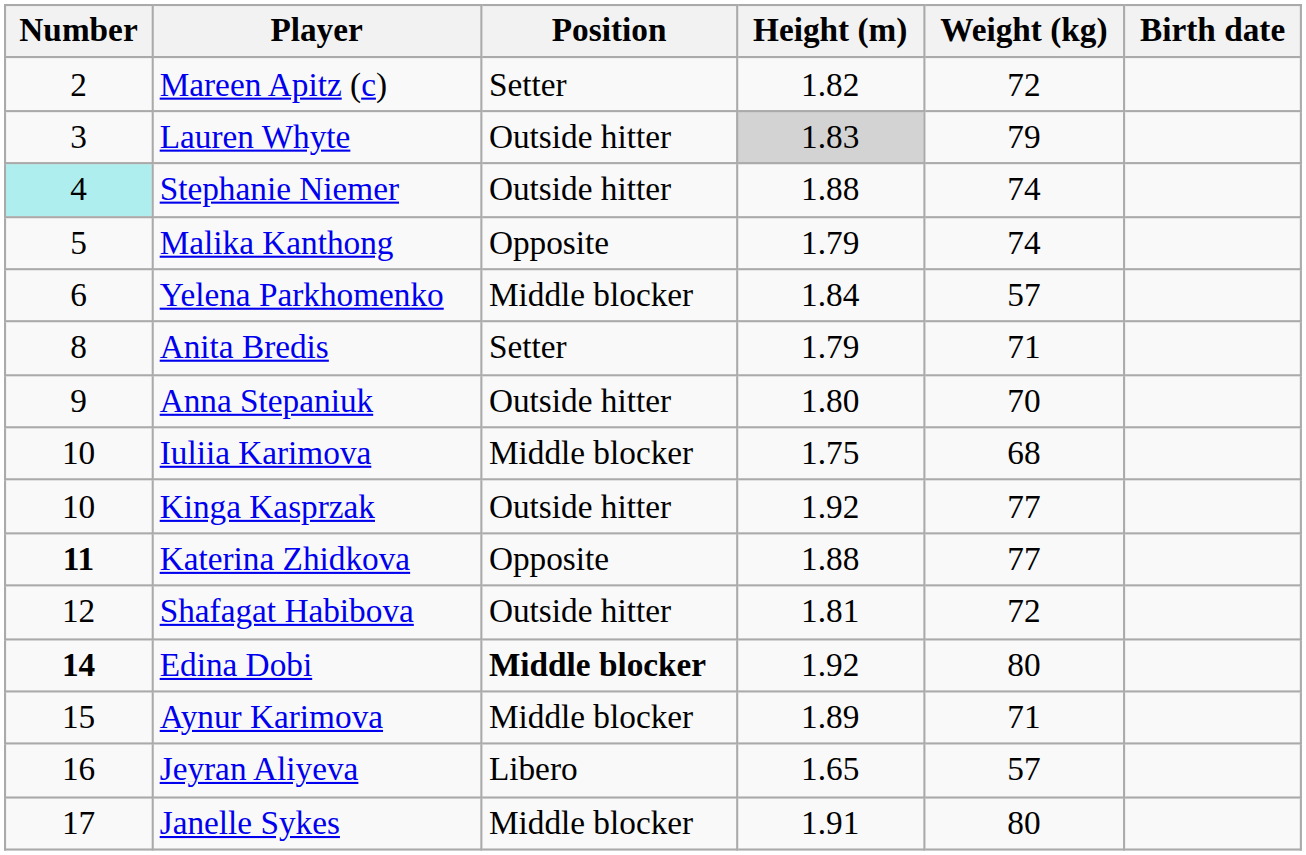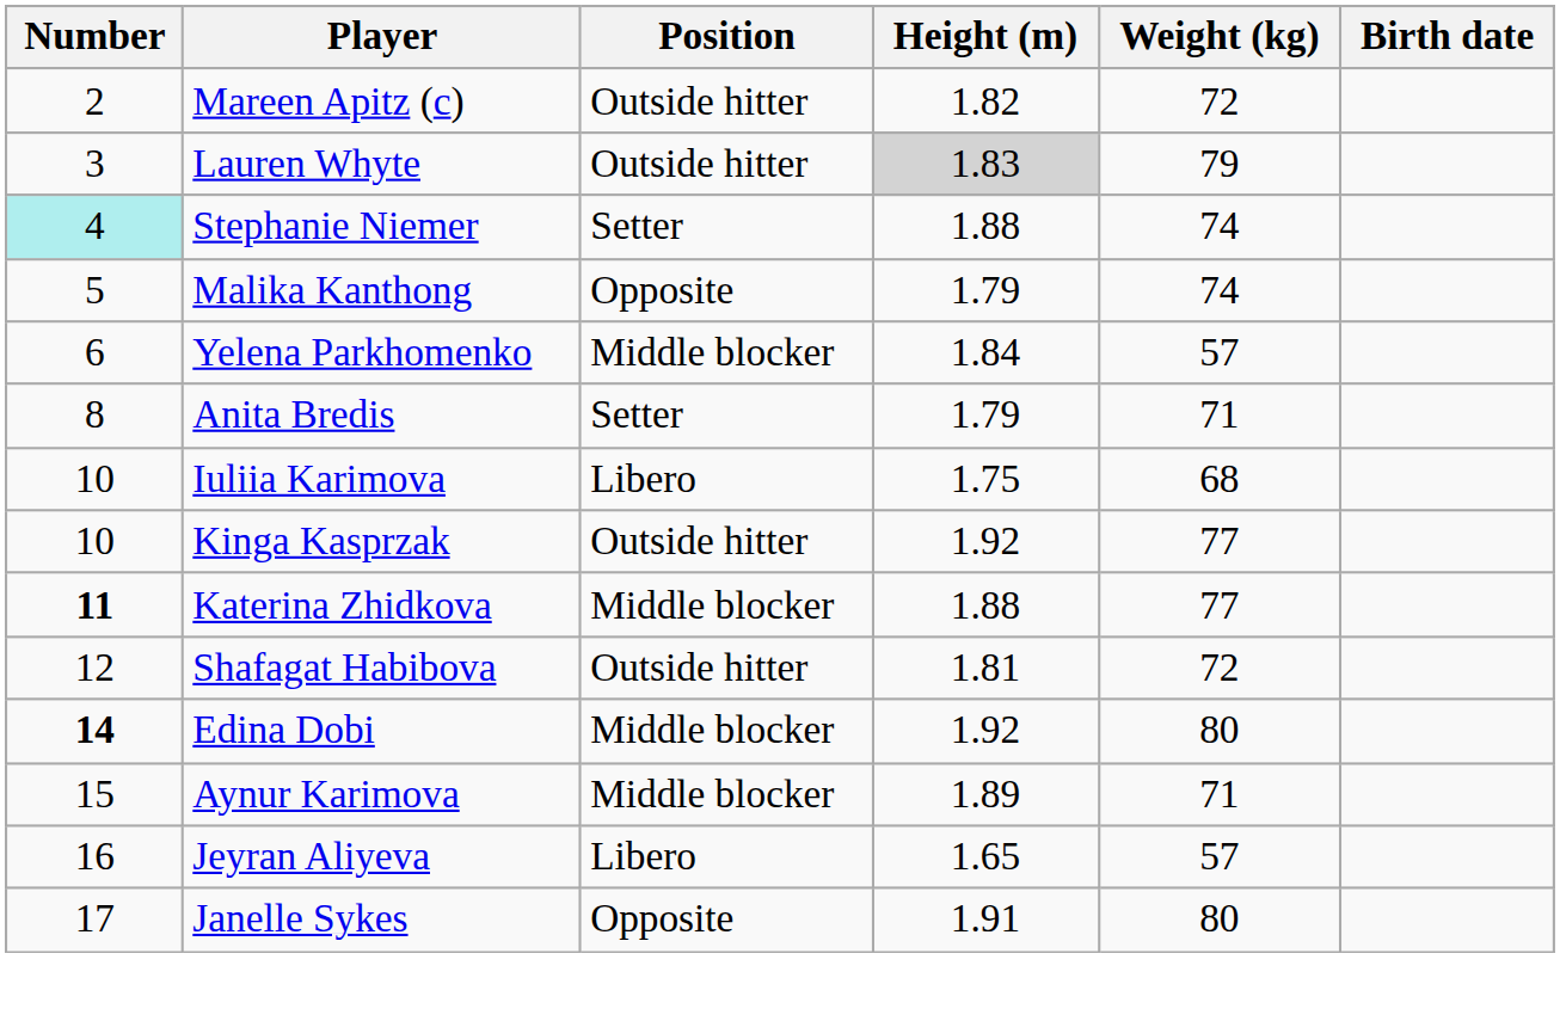 <table class="wikitable" style="width:100%;">
 <tr>
 <th>Number</th>
 <th>Player</th>
 <th>Position</th>
 <th>Height (m)</th>
 <th>Weight (kg)</th>
 <th>Birth date</th>
 </tr>
 <tr>
 <td align=center>2</td>
 <td> <a href='#'>Mareen Apitz</a>  (<a href='#'>c</a>)</td>
-<td>Setter</td>
+<td>Outside hitter</td>
 <td align=center>1.82</td>
 <td align=center>72</td>
 <td></td>
 </tr>
 <tr>
 <td align=center>3</td>
 <td> <a href='#'>Lauren Whyte</a></td>
 <td>Outside hitter</td>
 <td align=center style="background: lightgrey;">1.83</td>
 <td align=center>79</td>
 <td></td>
 </tr>
 <tr>
 <td align=center style="background: paleturquoise;">4</td>
 <td> <a href='#'>Stephanie Niemer</a></td>
-<td>Outside hitter</td>
+<td>Setter</td>
 <td align=center>1.88</td>
 <td align=center>74</td>
 <td></td>
 </tr>
 <tr>
 <td align=center>5</td>
 <td> <a href='#'>Malika Kanthong</a></td>
 <td>Opposite</td>
 <td align=center>1.79</td>
 <td align=center>74</td>
 <td></td>
 </tr>
 <tr>
 <td align=center>6</td>
 <td> <a href='#'>Yelena Parkhomenko</a></td>
 <td>Middle blocker</td>
 <td align=center>1.84</td>
 <td align=center>57</td>
 <td></td>
 </tr>
 <tr>
 <td align=center>8</td>
 <td> <a href='#'>Anita Bredis</a></td>
 <td>Setter</td>
 <td align=center>1.79</td>
 <td align=center>71</td>
 <td></td>
 </tr>
 <tr>
-<td align=center>9</td>
-<td> <a href='#'>Anna Stepaniuk</a></td>
-<td>Outside hitter</td>
-<td align=center>1.80</td>
-<td align=center>70</td>
-<td></td>
-</tr>
-<tr>
 <td align=center>10</td>
 <td> <a href='#'>Iuliia Karimova</a></td>
-<td>Middle blocker</td>
+<td>Libero</td>
 <td align=center>1.75</td>
 <td align=center>68</td>
 <td></td>
 </tr>
 <tr>
 <td align=center>10</td>
 <td> <a href='#'>Kinga Kasprzak</a></td>
 <td>Outside hitter</td>
 <td align=center>1.92</td>
 <td align=center>77</td>
 <td></td>
 </tr>
 <tr>
 <td align=center><strong>11</strong></td>
 <td> <a href='#'>Katerina Zhidkova</a></td>
-<td>Opposite</td>
+<td>Middle blocker</td>
 <td align=center>1.88</td>
 <td align=center>77</td>
 <td></td>
 </tr>
 <tr>
 <td align=center>12</td>
 <td> <a href='#'>Shafagat Habibova</a></td>
 <td>Outside hitter</td>
 <td align=center>1.81</td>
 <td align=center>72</td>
 <td></td>
 </tr>
 <tr>
 <td align=center><strong>14</strong></td>
 <td> <a href='#'>Edina Dobi</a></td>
-<td><strong>Middle blocker</strong></td>
+<td>Middle blocker</td>
 <td align=center>1.92</td>
 <td align=center>80</td>
 <td></td>
 </tr>
 <tr>
 <td align=center>15</td>
 <td> <a href='#'>Aynur Karimova</a></td>
 <td>Middle blocker</td>
 <td align=center>1.89</td>
 <td align=center>71</td>
 <td></td>
 </tr>
 <tr>
 <td align=center>16</td>
 <td> <a href='#'>Jeyran Aliyeva</a></td>
 <td>Libero</td>
 <td align=center>1.65</td>
 <td align=center>57</td>
 <td></td>
 </tr>
 <tr>
 <td align=center>17</td>
 <td> <a href='#'>Janelle Sykes</a></td>
-<td>Middle blocker</td>
+<td>Opposite</td>
 <td align=center>1.91</td>
 <td align=center>80</td>
 <td></td>
 </tr>
 </table>
